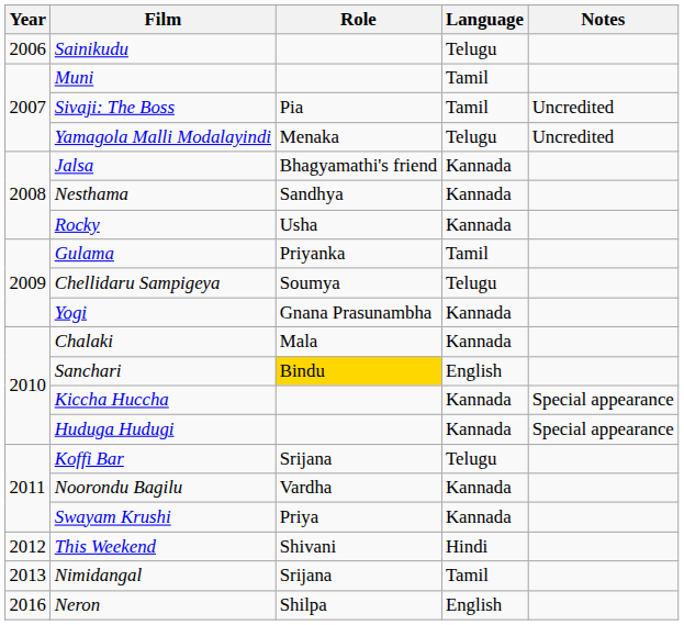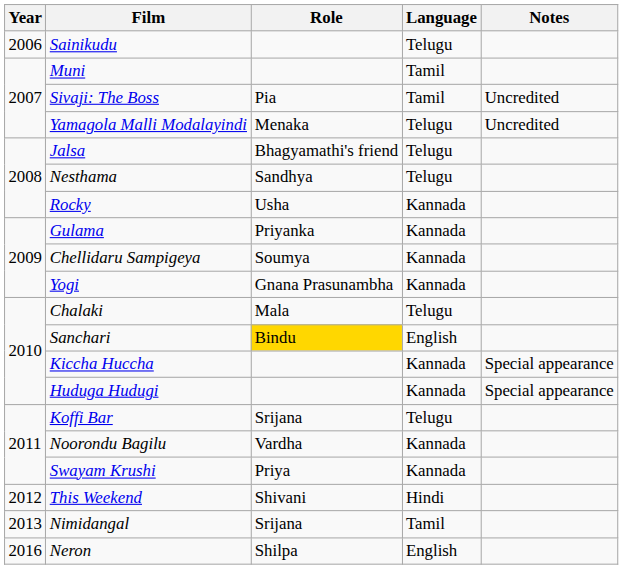 <table class="wikitable sortable">
 <tr>
 <th>Year</th>
 <th>Film</th>
 <th>Role</th>
 <th>Language</th>
 <th>Notes</th>
 </tr>
 <tr>
 <td>2006</td>
 <td><em><a href='#'>Sainikudu</a></em></td>
 <td></td>
 <td>Telugu</td>
 <td></td>
 </tr>
 <tr>
 <td rowspan="3">2007</td>
 <td><em><a href='#'>Muni</a></em></td>
 <td></td>
 <td>Tamil</td>
 <td></td>
 </tr>
 <tr>
 <td><em><a href='#'>Sivaji: The Boss</a></em></td>
 <td>Pia</td>
 <td>Tamil</td>
 <td>Uncredited</td>
 </tr>
 <tr>
 <td><em><a href='#'>Yamagola Malli Modalayindi</a></em></td>
 <td>Menaka</td>
 <td>Telugu</td>
 <td>Uncredited</td>
 </tr>
 <tr>
 <td rowspan="3">2008</td>
 <td><em><a href='#'>Jalsa</a></em></td>
 <td>Bhagyamathi's friend</td>
-<td>Kannada</td>
+<td>Telugu</td>
 <td></td>
 </tr>
 <tr>
 <td><em>Nesthama</em></td>
 <td>Sandhya</td>
-<td>Kannada</td>
+<td>Telugu</td>
 <td></td>
 </tr>
 <tr>
 <td><em><a href='#'>Rocky</a></em></td>
 <td>Usha</td>
 <td>Kannada</td>
 <td></td>
 </tr>
 <tr>
 <td rowspan="3">2009</td>
 <td><em><a href='#'>Gulama</a></em></td>
 <td>Priyanka</td>
-<td>Tamil</td>
+<td>Kannada</td>
 <td></td>
 </tr>
 <tr>
 <td><em>Chellidaru Sampigeya</em></td>
 <td>Soumya</td>
-<td>Telugu</td>
+<td>Kannada</td>
 <td></td>
 </tr>
 <tr>
 <td><em><a href='#'>Yogi</a></em></td>
 <td>Gnana Prasunambha</td>
 <td>Kannada</td>
 <td></td>
 </tr>
 <tr>
 <td rowspan="4">2010</td>
 <td><em>Chalaki</em></td>
 <td>Mala</td>
-<td>Kannada</td>
+<td>Telugu</td>
 <td></td>
 </tr>
 <tr>
 <td><em>Sanchari</em></td>
 <td style="background: gold;">Bindu</td>
 <td>English</td>
 <td></td>
 </tr>
 <tr>
 <td><em><a href='#'>Kiccha Huccha</a></em></td>
 <td></td>
 <td>Kannada</td>
 <td>Special appearance</td>
 </tr>
 <tr>
 <td><em><a href='#'>Huduga Hudugi</a></em></td>
 <td></td>
 <td>Kannada</td>
 <td>Special appearance</td>
 </tr>
 <tr>
 <td rowspan="3">2011</td>
 <td><em><a href='#'>Koffi Bar</a></em></td>
 <td>Srijana</td>
 <td>Telugu</td>
 <td></td>
 </tr>
 <tr>
 <td><em>Noorondu Bagilu</em></td>
 <td>Vardha</td>
 <td>Kannada</td>
 <td></td>
 </tr>
 <tr>
 <td><em><a href='#'>Swayam Krushi</a></em></td>
 <td>Priya</td>
 <td>Kannada</td>
 <td></td>
 </tr>
 <tr>
 <td>2012</td>
 <td><em><a href='#'>This Weekend</a></em></td>
 <td>Shivani</td>
 <td>Hindi</td>
 <td></td>
 </tr>
 <tr>
 <td>2013</td>
 <td><em>Nimidangal</em></td>
 <td>Srijana</td>
 <td>Tamil</td>
 <td></td>
 </tr>
 <tr>
 <td>2016</td>
 <td><em>Neron</em></td>
 <td>Shilpa</td>
 <td>English</td>
 <td></td>
 </tr>
 </table>
